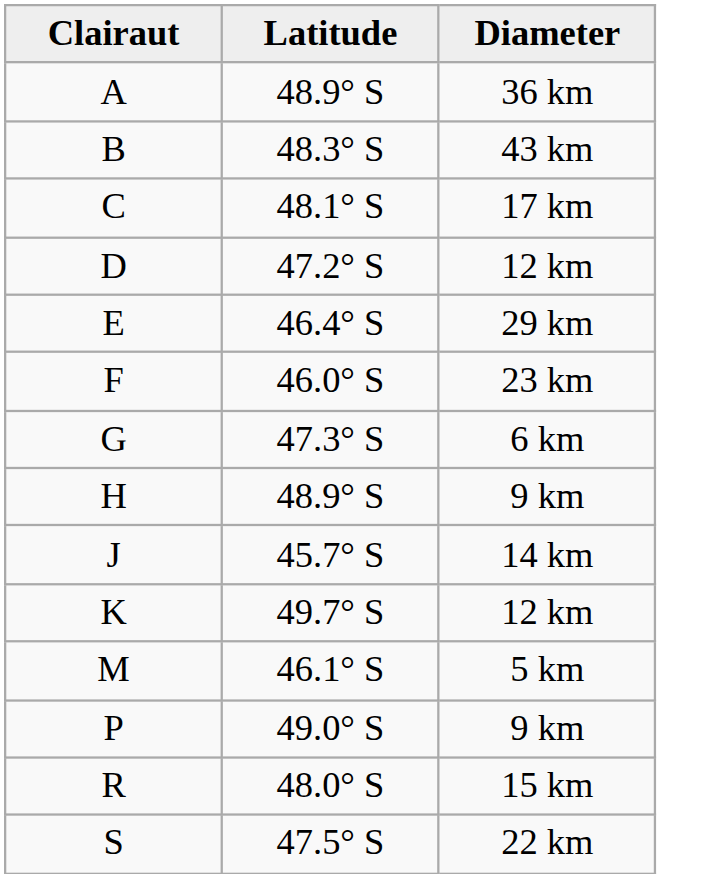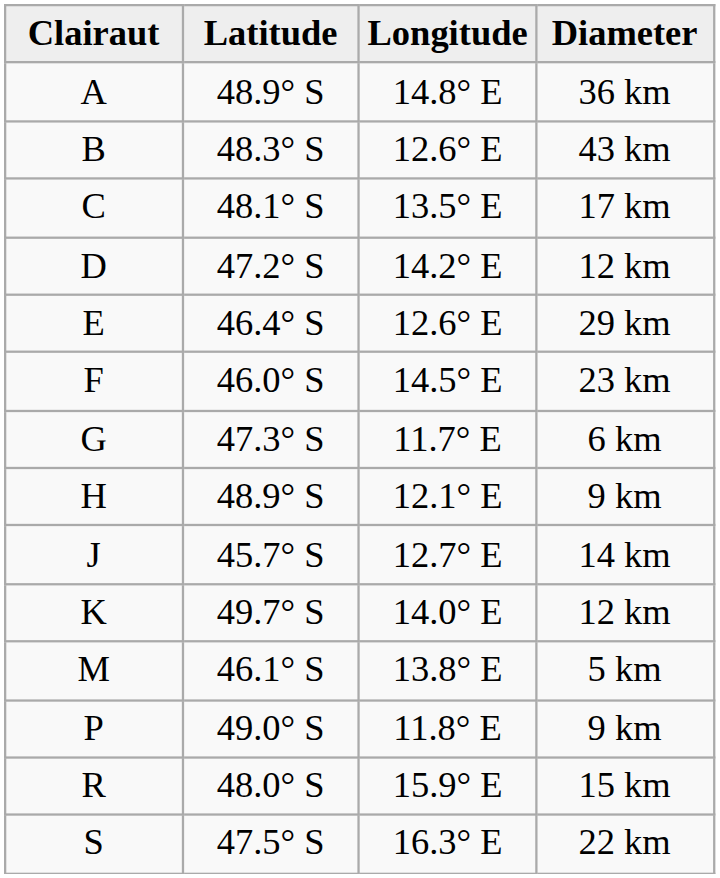 <table class="wikitable">
 <tr>
 <th width="25%" style="background:#eeeeee;">Clairaut</th>
 <th width="25%" style="background:#eeeeee;">Latitude</th>
+<th width="25%" style="background:#eeeeee;">Longitude</th>
 <th width="25%" style="background:#eeeeee;">Diameter</th>
 </tr>
 <tr>
 <td align="center">A</td>
 <td align="center">48.9° S</td>
+<td align="center">14.8° E</td>
 <td align="center">36 km</td>
 </tr>
 <tr>
 <td align="center">B</td>
 <td align="center">48.3° S</td>
+<td align="center">12.6° E</td>
 <td align="center">43 km</td>
 </tr>
 <tr>
 <td align="center">C</td>
 <td align="center">48.1° S</td>
+<td align="center">13.5° E</td>
 <td align="center">17 km</td>
 </tr>
 <tr>
 <td align="center">D</td>
 <td align="center">47.2° S</td>
+<td align="center">14.2° E</td>
 <td align="center">12 km</td>
 </tr>
 <tr>
 <td align="center">E</td>
 <td align="center">46.4° S</td>
+<td align="center">12.6° E</td>
 <td align="center">29 km</td>
 </tr>
 <tr>
 <td align="center">F</td>
 <td align="center">46.0° S</td>
+<td align="center">14.5° E</td>
 <td align="center">23 km</td>
 </tr>
 <tr>
 <td align="center">G</td>
 <td align="center">47.3° S</td>
+<td align="center">11.7° E</td>
 <td align="center">6 km</td>
 </tr>
 <tr>
 <td align="center">H</td>
 <td align="center">48.9° S</td>
+<td align="center">12.1° E</td>
 <td align="center">9 km</td>
 </tr>
 <tr>
 <td align="center">J</td>
 <td align="center">45.7° S</td>
+<td align="center">12.7° E</td>
 <td align="center">14 km</td>
 </tr>
 <tr>
 <td align="center">K</td>
 <td align="center">49.7° S</td>
+<td align="center">14.0° E</td>
 <td align="center">12 km</td>
 </tr>
 <tr>
 <td align="center">M</td>
 <td align="center">46.1° S</td>
+<td align="center">13.8° E</td>
 <td align="center">5 km</td>
 </tr>
 <tr>
 <td align="center">P</td>
 <td align="center">49.0° S</td>
+<td align="center">11.8° E</td>
 <td align="center">9 km</td>
 </tr>
 <tr>
 <td align="center">R</td>
 <td align="center">48.0° S</td>
+<td align="center">15.9° E</td>
 <td align="center">15 km</td>
 </tr>
 <tr>
 <td align="center">S</td>
 <td align="center">47.5° S</td>
+<td align="center">16.3° E</td>
 <td align="center">22 km</td>
 </tr>
 </table>
